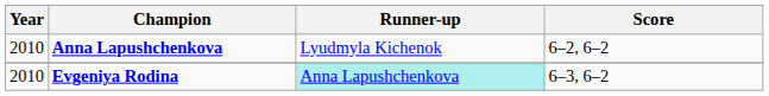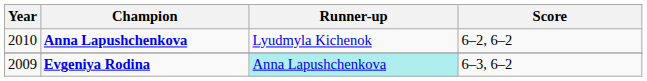 <table class="wikitable" style="font-size:90%">
 <tr>
 <th>Year</th>
 <th width="200">Champion</th>
 <th width="200">Runner-up</th>
 <th width="175">Score</th>
 </tr>
 <tr>
 <td>2010</td>
 <td> <strong><a href='#'>Anna Lapushchenkova</a></strong></td>
 <td> <a href='#'>Lyudmyla Kichenok</a></td>
 <td>6–2, 6–2</td>
 </tr>
 <tr style="background:#addfad;">
 </tr>
 <tr>
-<td>2010</td>
+<td>2009</td>
 <td> <strong><a href='#'>Evgeniya Rodina</a></strong></td>
 <td style="background: paleturquoise;"> <a href='#'>Anna Lapushchenkova</a></td>
 <td>6–3, 6–2</td>
 </tr>
 </table>
